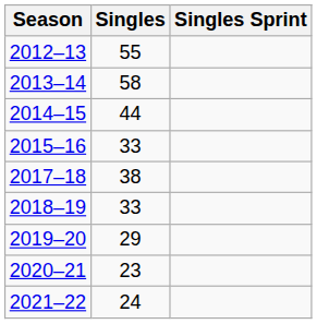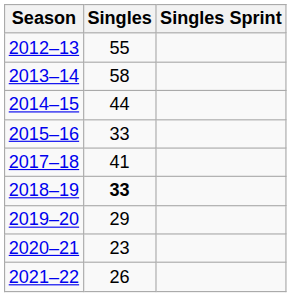 <table class="wikitable" style="text-align:center;">
 <tr>
 <th>Season</th>
 <th>Singles</th>
 <th>Singles Sprint</th>
 </tr>
 <tr>
 <td><a href='#'>2012–13</a></td>
 <td>55</td>
 <td></td>
 </tr>
 <tr>
 <td><a href='#'>2013–14</a></td>
 <td>58</td>
 <td></td>
 </tr>
 <tr>
 <td><a href='#'>2014–15</a></td>
 <td>44</td>
 <td></td>
 </tr>
 <tr>
 <td><a href='#'>2015–16</a></td>
 <td>33</td>
 <td></td>
 </tr>
 <tr>
 <td><a href='#'>2017–18</a></td>
-<td>38</td>
+<td>41</td>
 <td></td>
 </tr>
 <tr>
 <td><a href='#'>2018–19</a></td>
-<td>33</td>
+<td><strong>33</strong></td>
 <td></td>
 </tr>
 <tr>
 <td><a href='#'>2019–20</a></td>
 <td>29</td>
 <td></td>
 </tr>
 <tr>
 <td><a href='#'>2020–21</a></td>
 <td>23</td>
 <td></td>
 </tr>
 <tr>
 <td><a href='#'>2021–22</a></td>
-<td>24</td>
+<td>26</td>
 <td></td>
 </tr>
 </table>
